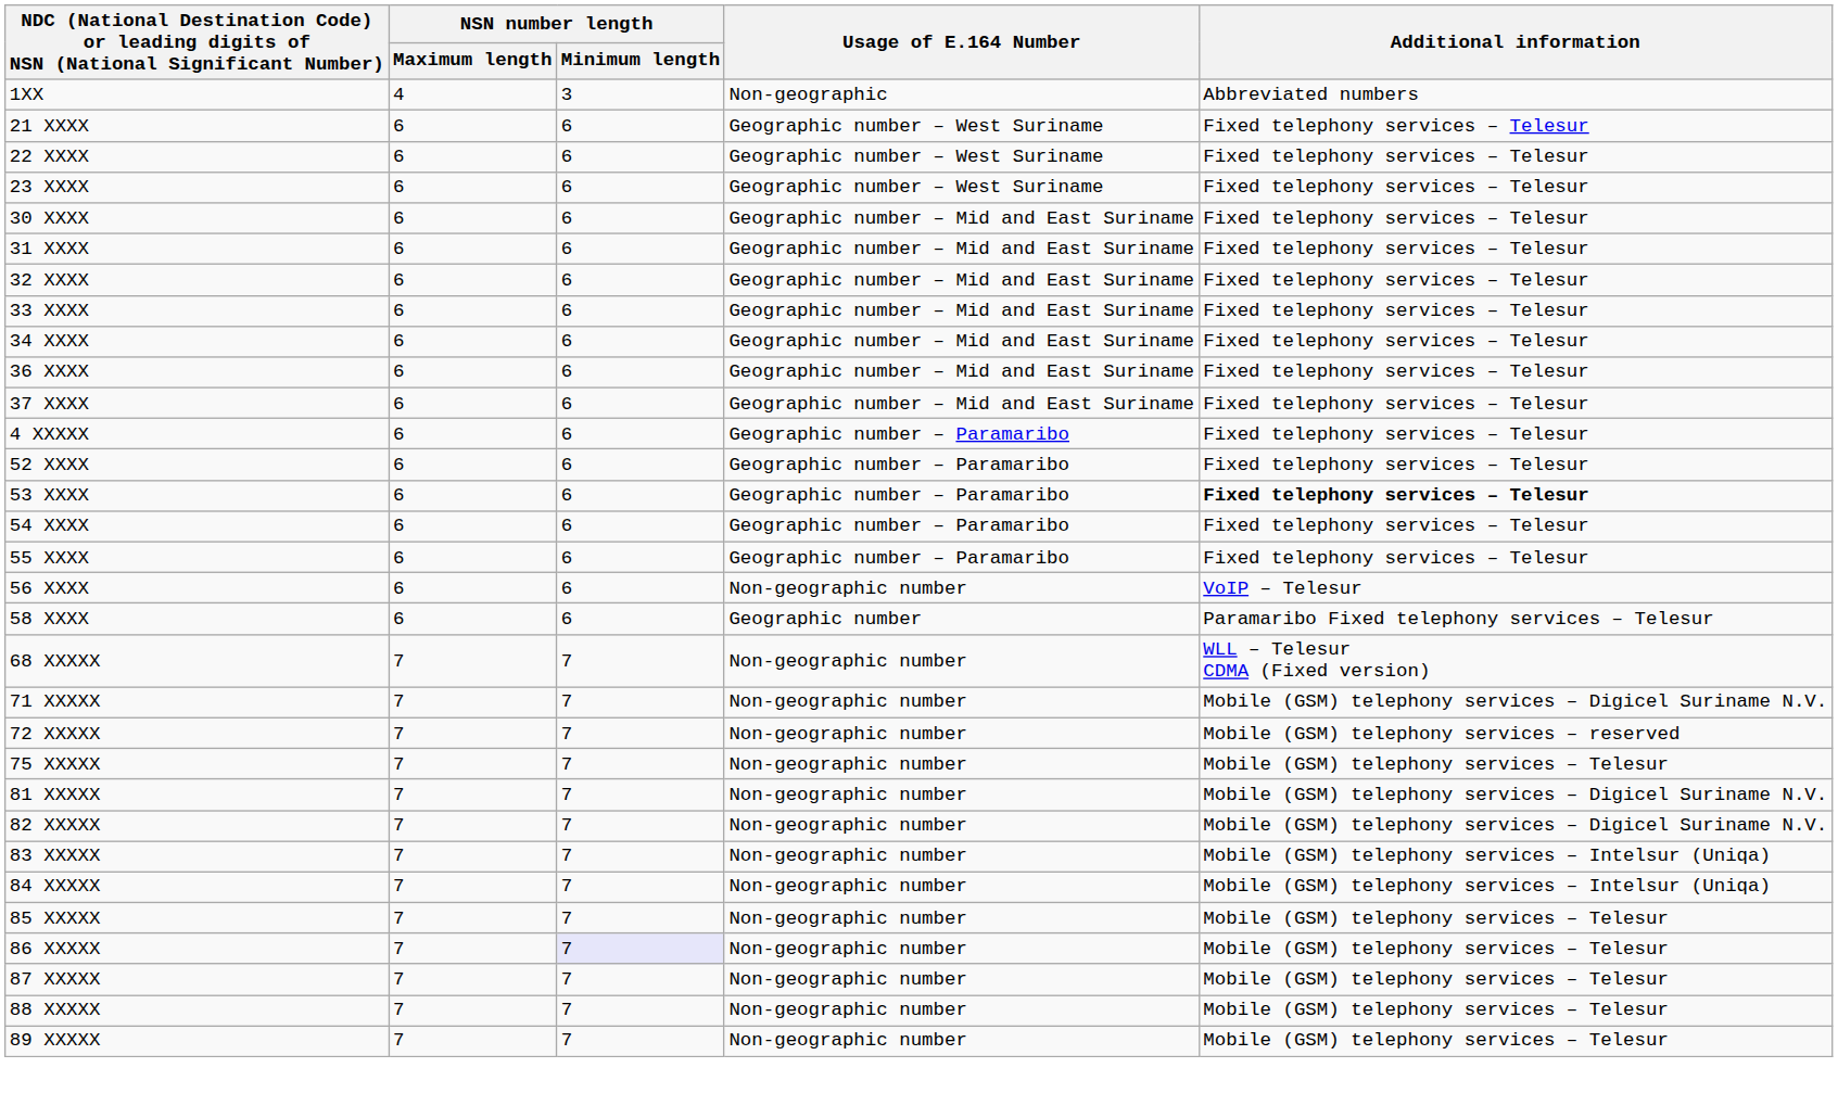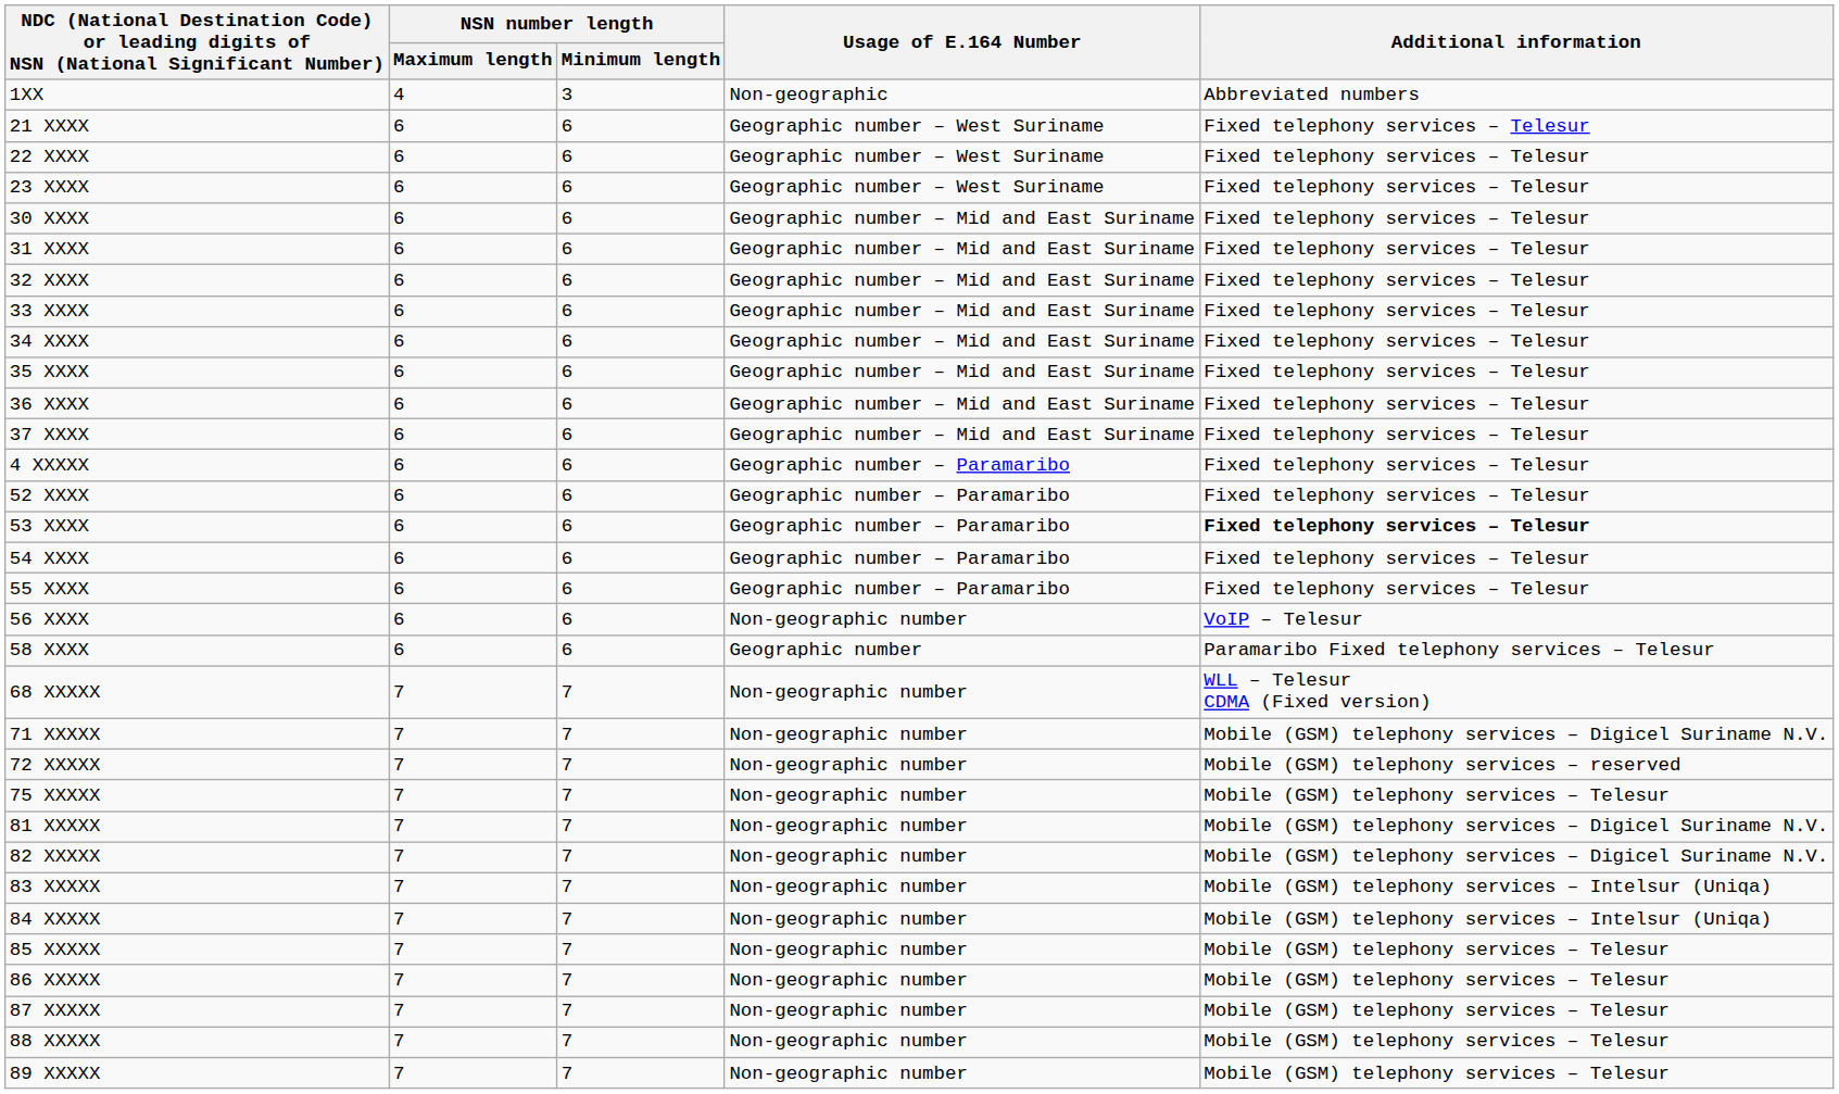 <table class="wikitable" border=1>
 <tr>
 <th rowspan="2">NDC (National Destination Code)<br>or leading digits of<br>NSN (National Significant Number)</th>
 <th colspan="2">NSN number length</th>
 <th rowspan="2">Usage of E.164 Number</th>
 <th rowspan="2">Additional information</th>
 </tr>
 <tr>
 <th>Maximum length</th>
 <th>Minimum length</th>
 </tr>
 <tr>
 <td>1XX</td>
 <td>4</td>
 <td>3</td>
 <td>Non-geographic</td>
 <td>Abbreviated numbers</td>
 </tr>
 <tr>
 <td>21 XXXX</td>
 <td>6</td>
 <td>6</td>
 <td>Geographic number – West Suriname</td>
 <td>Fixed telephony services – <a href='#'>Telesur</a></td>
 </tr>
 <tr>
 <td>22 XXXX</td>
 <td>6</td>
 <td>6</td>
 <td>Geographic number – West Suriname</td>
 <td>Fixed telephony services – Telesur</td>
 </tr>
 <tr>
 <td>23 XXXX</td>
 <td>6</td>
 <td>6</td>
 <td>Geographic number – West Suriname</td>
 <td>Fixed telephony services – Telesur</td>
 </tr>
 <tr>
 <td>30 XXXX</td>
 <td>6</td>
 <td>6</td>
 <td>Geographic number – Mid and East Suriname</td>
 <td>Fixed telephony services – Telesur</td>
 </tr>
 <tr>
 <td>31 XXXX</td>
 <td>6</td>
 <td>6</td>
 <td>Geographic number – Mid and East Suriname</td>
 <td>Fixed telephony services – Telesur</td>
 </tr>
 <tr>
 <td>32 XXXX</td>
 <td>6</td>
 <td>6</td>
 <td>Geographic number – Mid and East Suriname</td>
 <td>Fixed telephony services – Telesur</td>
 </tr>
 <tr>
 <td>33 XXXX</td>
 <td>6</td>
 <td>6</td>
 <td>Geographic number – Mid and East Suriname</td>
 <td>Fixed telephony services – Telesur</td>
 </tr>
 <tr>
 <td>34 XXXX</td>
+<td>6</td>
+<td>6</td>
+<td>Geographic number – Mid and East Suriname</td>
+<td>Fixed telephony services – Telesur</td>
+</tr>
+<tr>
+<td>35 XXXX</td>
 <td>6</td>
 <td>6</td>
 <td>Geographic number – Mid and East Suriname</td>
 <td>Fixed telephony services – Telesur</td>
 </tr>
 <tr>
 <td>36 XXXX</td>
 <td>6</td>
 <td>6</td>
 <td>Geographic number – Mid and East Suriname</td>
 <td>Fixed telephony services – Telesur</td>
 </tr>
 <tr>
 <td>37 XXXX</td>
 <td>6</td>
 <td>6</td>
 <td>Geographic number – Mid and East Suriname</td>
 <td>Fixed telephony services – Telesur</td>
 </tr>
 <tr>
 <td>4 XXXXX</td>
 <td>6</td>
 <td>6</td>
 <td>Geographic number – <a href='#'>Paramaribo</a></td>
 <td>Fixed telephony services – Telesur</td>
 </tr>
 <tr>
 <td>52 XXXX</td>
 <td>6</td>
 <td>6</td>
 <td>Geographic number – Paramaribo</td>
 <td>Fixed telephony services – Telesur</td>
 </tr>
 <tr>
 <td>53 XXXX</td>
 <td>6</td>
 <td>6</td>
 <td>Geographic number – Paramaribo</td>
 <td><strong>Fixed telephony services – Telesur</strong></td>
 </tr>
 <tr>
 <td>54 XXXX</td>
 <td>6</td>
 <td>6</td>
 <td>Geographic number – Paramaribo</td>
 <td>Fixed telephony services – Telesur</td>
 </tr>
 <tr>
 <td>55 XXXX</td>
 <td>6</td>
 <td>6</td>
 <td>Geographic number – Paramaribo</td>
 <td>Fixed telephony services – Telesur</td>
 </tr>
 <tr>
 <td>56 XXXX</td>
 <td>6</td>
 <td>6</td>
 <td>Non-geographic number</td>
 <td><a href='#'>VoIP</a> – Telesur</td>
 </tr>
 <tr>
 <td>58 XXXX</td>
 <td>6</td>
 <td>6</td>
 <td>Geographic number</td>
 <td>Paramaribo Fixed telephony services – Telesur</td>
 </tr>
 <tr>
 <td>68 XXXXX</td>
 <td>7</td>
 <td>7</td>
 <td>Non-geographic  number</td>
 <td><a href='#'>WLL</a> – Telesur<br><a href='#'>CDMA</a> (Fixed version)</td>
 </tr>
 <tr>
 <td>71 XXXXX</td>
 <td>7</td>
 <td>7</td>
 <td>Non-geographic  number</td>
 <td>Mobile (GSM) telephony services – Digicel Suriname N.V.</td>
 </tr>
 <tr>
 <td>72 XXXXX</td>
 <td>7</td>
 <td>7</td>
 <td>Non-geographic  number</td>
 <td>Mobile (GSM) telephony services – reserved</td>
 </tr>
 <tr>
 <td>75 XXXXX</td>
 <td>7</td>
 <td>7</td>
 <td>Non-geographic  number</td>
 <td>Mobile (GSM) telephony services – Telesur</td>
 </tr>
 <tr>
 <td>81 XXXXX</td>
 <td>7</td>
 <td>7</td>
 <td>Non-geographic  number</td>
 <td>Mobile (GSM) telephony services – Digicel Suriname N.V.</td>
 </tr>
 <tr>
 <td>82 XXXXX</td>
 <td>7</td>
 <td>7</td>
 <td>Non-geographic  number</td>
 <td>Mobile (GSM) telephony services – Digicel Suriname N.V.</td>
 </tr>
 <tr>
 <td>83 XXXXX</td>
 <td>7</td>
 <td>7</td>
 <td>Non-geographic  number</td>
 <td>Mobile (GSM) telephony services – Intelsur (Uniqa)</td>
 </tr>
 <tr>
 <td>84 XXXXX</td>
 <td>7</td>
 <td>7</td>
 <td>Non-geographic number</td>
 <td>Mobile (GSM) telephony services – Intelsur (Uniqa)</td>
 </tr>
 <tr>
 <td>85 XXXXX</td>
 <td>7</td>
 <td>7</td>
 <td>Non-geographic  number</td>
 <td>Mobile (GSM) telephony services – Telesur</td>
 </tr>
 <tr>
 <td>86 XXXXX</td>
 <td>7</td>
-<td style="background: lavender;">7</td>
+<td>7</td>
 <td>Non-geographic  number</td>
 <td>Mobile (GSM) telephony services – Telesur</td>
 </tr>
 <tr>
 <td>87 XXXXX</td>
 <td>7</td>
 <td>7</td>
 <td>Non-geographic  number</td>
 <td>Mobile (GSM) telephony services – Telesur</td>
 </tr>
 <tr>
 <td>88 XXXXX</td>
 <td>7</td>
 <td>7</td>
 <td>Non-geographic  number</td>
 <td>Mobile (GSM) telephony services – Telesur</td>
 </tr>
 <tr>
 <td>89 XXXXX</td>
 <td>7</td>
 <td>7</td>
 <td>Non-geographic  number</td>
 <td>Mobile (GSM) telephony services – Telesur</td>
 </tr>
 </table>
